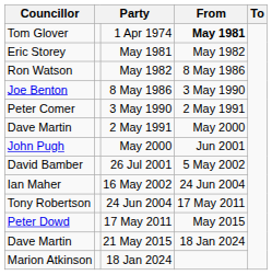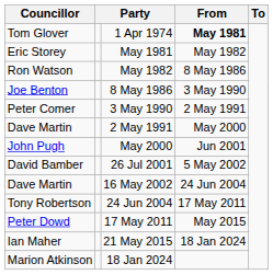 <table class=wikitable>
 <tr>
 <th>Councillor</th>
 <th colspan=2>Party</th>
 <th>From</th>
 <th>To</th>
 </tr>
 <tr>
 <td>Tom Glover</td>
 <td></td>
 <td align=right>1 Apr 1974</td>
 <td align=right><strong>May 1981</strong></td>
 </tr>
 <tr>
 <td>Eric Storey</td>
 <td></td>
 <td align=right>May 1981</td>
 <td align=right>May 1982</td>
 </tr>
 <tr>
 <td>Ron Watson</td>
 <td></td>
 <td align=right>May 1982</td>
 <td align=right>8 May 1986</td>
 </tr>
 <tr>
 <td><a href='#'>Joe Benton</a></td>
 <td></td>
 <td align=right>8 May 1986</td>
 <td align=right>3 May 1990</td>
 </tr>
 <tr>
 <td>Peter Comer</td>
 <td></td>
 <td align=right>3 May 1990</td>
 <td align=right>2 May 1991</td>
 </tr>
 <tr>
 <td>Dave Martin</td>
 <td></td>
 <td align=right>2 May 1991</td>
 <td align=right>May 2000</td>
 </tr>
 <tr>
 <td><a href='#'>John Pugh</a></td>
 <td></td>
 <td align=right>May 2000</td>
 <td align=right>Jun 2001</td>
 </tr>
 <tr>
 <td>David Bamber</td>
 <td></td>
 <td align=right>26 Jul 2001</td>
 <td align=right>5 May 2002</td>
 </tr>
 <tr>
-<td>Ian Maher</td>
+<td>Dave Martin</td>
 <td></td>
 <td align=right>16 May 2002</td>
 <td align=right>24 Jun 2004</td>
 </tr>
 <tr>
 <td>Tony Robertson</td>
 <td></td>
 <td align=right>24 Jun 2004</td>
 <td align=right>17 May 2011</td>
 </tr>
 <tr>
 <td><a href='#'>Peter Dowd</a></td>
 <td></td>
 <td align=right>17 May 2011</td>
 <td align=right>May 2015</td>
 </tr>
 <tr>
-<td>Dave Martin</td>
+<td>Ian Maher</td>
 <td></td>
 <td align=right>21 May 2015</td>
 <td align=right>18 Jan 2024</td>
 </tr>
 <tr>
 <td>Marion Atkinson</td>
 <td></td>
 <td align=right>18 Jan 2024</td>
 <td align=right></td>
 </tr>
 </table>
